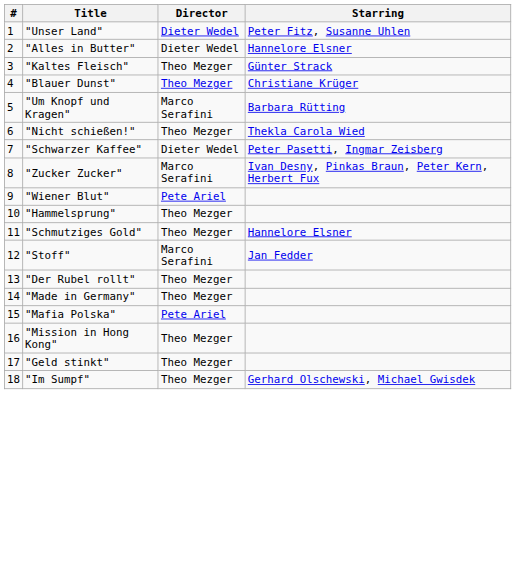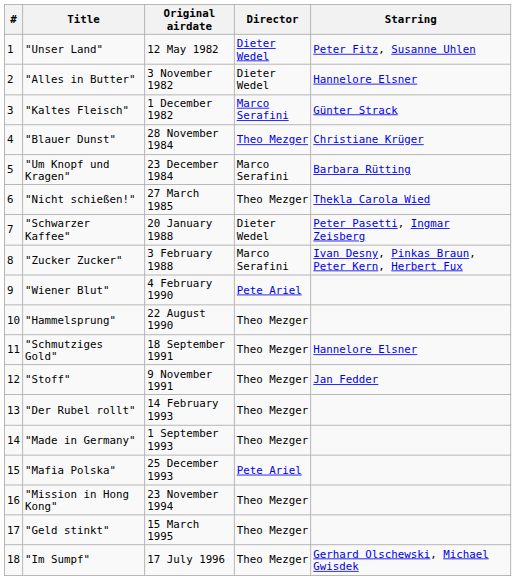 <table class="wikitable">
 <tr>
 <th>#</th>
 <th>Title</th>
+<th>Original airdate</th>
 <th>Director</th>
 <th>Starring</th>
 </tr>
 <tr>
 <td>1</td>
 <td>"Unser Land"</td>
+<td>12 May 1982</td>
 <td><a href='#'>Dieter Wedel</a></td>
 <td><a href='#'>Peter Fitz</a>, <a href='#'>Susanne Uhlen</a></td>
 </tr>
 <tr>
 <td>2</td>
 <td>"Alles in Butter"</td>
+<td>3 November 1982</td>
 <td>Dieter Wedel</td>
 <td><a href='#'>Hannelore Elsner</a></td>
 </tr>
 <tr>
 <td>3</td>
 <td>"Kaltes Fleisch"</td>
-<td>Theo Mezger</td>
+<td>1 December 1982</td>
+<td><a href='#'>Marco Serafini</a></td>
 <td><a href='#'>Günter Strack</a></td>
 </tr>
 <tr>
 <td>4</td>
 <td>"Blauer Dunst"</td>
+<td>28 November 1984</td>
 <td><a href='#'>Theo Mezger</a></td>
 <td><a href='#'>Christiane Krüger</a></td>
 </tr>
 <tr>
 <td>5</td>
 <td>"Um Knopf und Kragen"</td>
+<td>23 December 1984</td>
 <td>Marco Serafini</td>
 <td><a href='#'>Barbara Rütting</a></td>
 </tr>
 <tr>
 <td>6</td>
 <td>"Nicht schießen!"</td>
+<td>27 March 1985</td>
 <td>Theo Mezger</td>
 <td><a href='#'>Thekla Carola Wied</a></td>
 </tr>
 <tr>
 <td>7</td>
 <td>"Schwarzer Kaffee"</td>
+<td>20 January 1988</td>
 <td>Dieter Wedel</td>
 <td><a href='#'>Peter Pasetti</a>, <a href='#'>Ingmar Zeisberg</a></td>
 </tr>
 <tr>
 <td>8</td>
 <td>"Zucker Zucker"</td>
+<td>3 February 1988</td>
 <td>Marco Serafini</td>
 <td><a href='#'>Ivan Desny</a>, <a href='#'>Pinkas Braun</a>, <a href='#'>Peter Kern</a>, <a href='#'>Herbert Fux</a></td>
 </tr>
 <tr>
 <td>9</td>
 <td>"Wiener Blut"</td>
+<td>4 February 1990</td>
 <td><a href='#'>Pete Ariel</a></td>
 <td></td>
 </tr>
 <tr>
 <td>10</td>
 <td>"Hammelsprung"</td>
+<td>22 August 1990</td>
 <td>Theo Mezger</td>
 <td></td>
 </tr>
 <tr>
 <td>11</td>
 <td>"Schmutziges Gold"</td>
+<td>18 September 1991</td>
 <td>Theo Mezger</td>
 <td><a href='#'>Hannelore Elsner</a></td>
 </tr>
 <tr>
 <td>12</td>
 <td>"Stoff"</td>
-<td>Marco Serafini</td>
+<td>9 November 1991</td>
+<td>Theo Mezger</td>
 <td><a href='#'>Jan Fedder</a></td>
 </tr>
 <tr>
 <td>13</td>
 <td>"Der Rubel rollt"</td>
+<td>14 February 1993</td>
 <td>Theo Mezger</td>
 <td></td>
 </tr>
 <tr>
 <td>14</td>
 <td>"Made in Germany"</td>
+<td>1 September 1993</td>
 <td>Theo Mezger</td>
 <td></td>
 </tr>
 <tr>
 <td>15</td>
 <td>"Mafia Polska"</td>
+<td>25 December 1993</td>
 <td><a href='#'>Pete Ariel</a></td>
 <td></td>
 </tr>
 <tr>
 <td>16</td>
 <td>"Mission in Hong Kong"</td>
+<td>23 November 1994</td>
 <td>Theo Mezger</td>
 <td></td>
 </tr>
 <tr>
 <td>17</td>
 <td>"Geld stinkt"</td>
+<td>15 March 1995</td>
 <td>Theo Mezger</td>
 <td></td>
 </tr>
 <tr>
 <td>18</td>
 <td>"Im Sumpf"</td>
+<td>17 July 1996</td>
 <td>Theo Mezger</td>
 <td><a href='#'>Gerhard Olschewski</a>, <a href='#'>Michael Gwisdek</a></td>
 </tr>
 </table>
